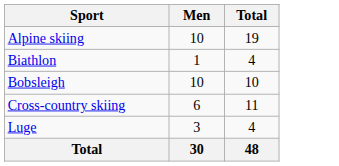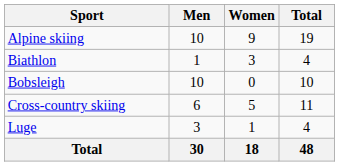 <table class="wikitable sortable" style="text-align:center;">
 <tr>
 <th width=180>Sport</th>
 <th width=55>Men</th>
+<th width=55>Women</th>
 <th width=55>Total</th>
 </tr>
 <tr>
 <td align=left><a href='#'>Alpine skiing</a></td>
 <td>10</td>
+<td>9</td>
 <td>19</td>
 </tr>
 <tr>
 <td align=left><a href='#'>Biathlon</a></td>
 <td>1</td>
+<td>3</td>
 <td>4</td>
 </tr>
 <tr>
 <td align=left><a href='#'>Bobsleigh</a></td>
 <td>10</td>
+<td>0</td>
 <td>10</td>
 </tr>
 <tr>
 <td align=left><a href='#'>Cross-country skiing</a></td>
 <td>6</td>
+<td>5</td>
 <td>11</td>
 </tr>
 <tr>
 <td align=left><a href='#'>Luge</a></td>
 <td>3</td>
+<td>1</td>
 <td>4</td>
 </tr>
 <tr>
 <th>Total</th>
 <th>30</th>
+<th>18</th>
 <th>48</th>
 </tr>
 </table>
